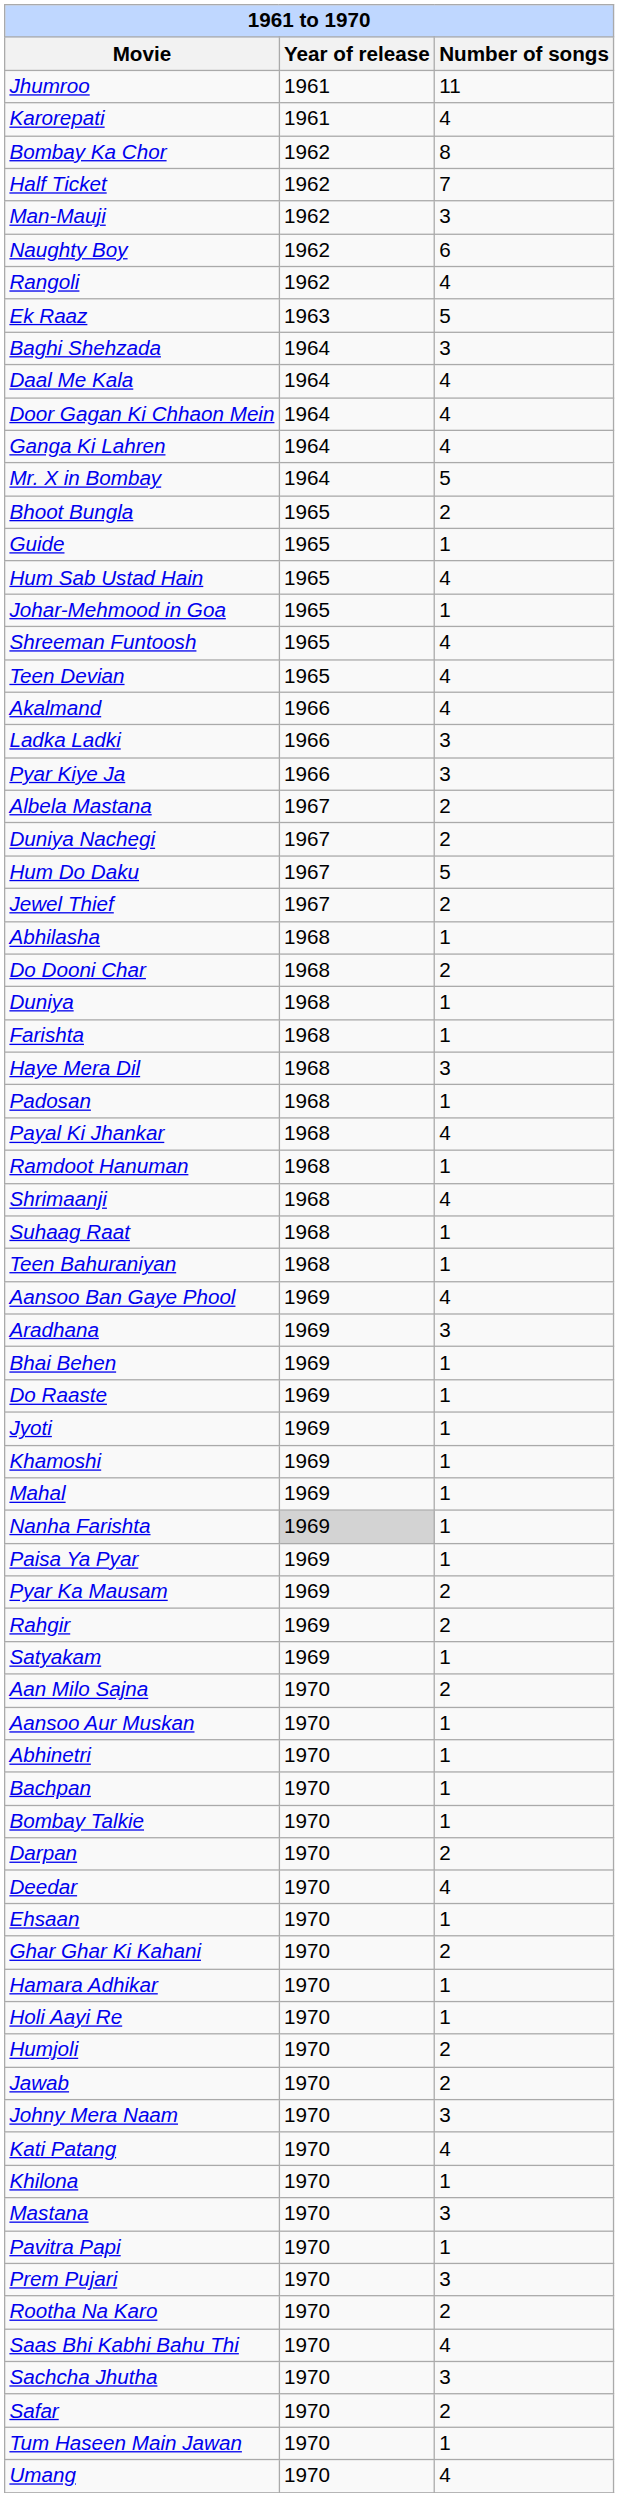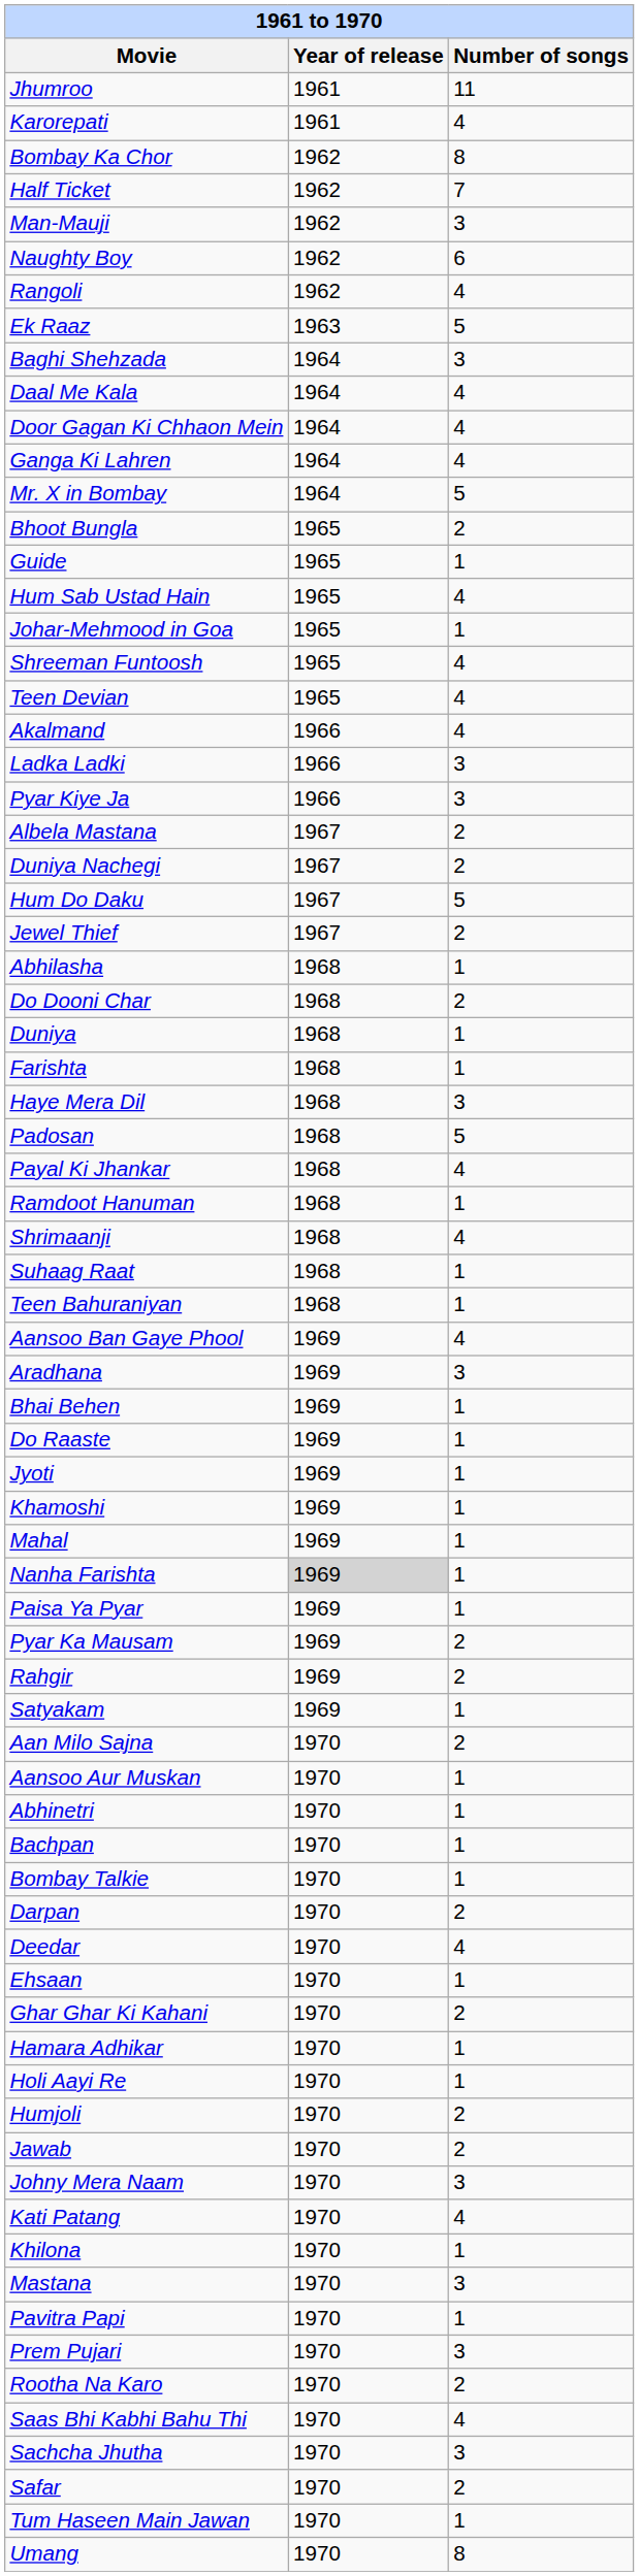 <table Class="wikitable">
 <tr>
 <th colspan="4" style="background:#bfd7ff">1961 to 1970</th>
 </tr>
 <tr>
 <th>Movie</th>
 <th>Year of release</th>
 <th>Number of songs</th>
 </tr>
 <tr>
 <td><em><a href='#'>Jhumroo</a></em></td>
 <td>1961</td>
 <td>11</td>
 </tr>
 <tr>
 <td><em><a href='#'>Karorepati</a></em></td>
 <td>1961</td>
 <td>4</td>
 </tr>
 <tr>
 <td><em><a href='#'>Bombay Ka Chor</a></em></td>
 <td>1962</td>
 <td>8</td>
 </tr>
 <tr>
 <td><em><a href='#'>Half Ticket</a></em></td>
 <td>1962</td>
 <td>7</td>
 </tr>
 <tr>
 <td><em><a href='#'>Man-Mauji</a></em></td>
 <td>1962</td>
 <td>3</td>
 </tr>
 <tr>
 <td><em><a href='#'>Naughty Boy</a></em></td>
 <td>1962</td>
 <td>6</td>
 </tr>
 <tr>
 <td><em><a href='#'>Rangoli</a></em></td>
 <td>1962</td>
 <td>4</td>
 </tr>
 <tr>
 <td><em><a href='#'>Ek Raaz</a></em></td>
 <td>1963</td>
 <td>5</td>
 </tr>
 <tr>
 <td><em><a href='#'>Baghi Shehzada</a></em></td>
 <td>1964</td>
 <td>3</td>
 </tr>
 <tr>
 <td><em><a href='#'>Daal Me Kala</a></em></td>
 <td>1964</td>
 <td>4</td>
 </tr>
 <tr>
 <td><em><a href='#'>Door Gagan Ki Chhaon Mein</a></em></td>
 <td>1964</td>
 <td>4</td>
 </tr>
 <tr>
 <td><em><a href='#'>Ganga Ki Lahren</a></em></td>
 <td>1964</td>
 <td>4</td>
 </tr>
 <tr>
 <td><em><a href='#'>Mr. X in Bombay</a></em></td>
 <td>1964</td>
 <td>5</td>
 </tr>
 <tr>
 <td><em><a href='#'>Bhoot Bungla</a></em></td>
 <td>1965</td>
 <td>2</td>
 </tr>
 <tr>
 <td><em><a href='#'>Guide</a></em></td>
 <td>1965</td>
 <td>1</td>
 </tr>
 <tr>
 <td><em><a href='#'>Hum Sab Ustad Hain</a></em></td>
 <td>1965</td>
 <td>4</td>
 </tr>
 <tr>
 <td><em><a href='#'>Johar-Mehmood in Goa</a></em></td>
 <td>1965</td>
 <td>1</td>
 </tr>
 <tr>
 <td><em><a href='#'>Shreeman Funtoosh</a></em></td>
 <td>1965</td>
 <td>4</td>
 </tr>
 <tr>
 <td><em><a href='#'>Teen Devian</a></em></td>
 <td>1965</td>
 <td>4</td>
 </tr>
 <tr>
 <td><em><a href='#'>Akalmand</a></em></td>
 <td>1966</td>
 <td>4</td>
 </tr>
 <tr>
 <td><em><a href='#'>Ladka Ladki</a></em></td>
 <td>1966</td>
 <td>3</td>
 </tr>
 <tr>
 <td><em><a href='#'>Pyar Kiye Ja</a></em></td>
 <td>1966</td>
 <td>3</td>
 </tr>
 <tr>
 <td><em><a href='#'>Albela Mastana</a></em></td>
 <td>1967</td>
 <td>2</td>
 </tr>
 <tr>
 <td><em><a href='#'>Duniya Nachegi</a></em></td>
 <td>1967</td>
 <td>2</td>
 </tr>
 <tr>
 <td><em><a href='#'>Hum Do Daku</a></em></td>
 <td>1967</td>
 <td>5</td>
 </tr>
 <tr>
 <td><em><a href='#'>Jewel Thief</a></em></td>
 <td>1967</td>
 <td>2</td>
 </tr>
 <tr>
 <td><em><a href='#'>Abhilasha</a></em></td>
 <td>1968</td>
 <td>1</td>
 </tr>
 <tr>
 <td><em><a href='#'>Do Dooni Char</a></em></td>
 <td>1968</td>
 <td>2</td>
 </tr>
 <tr>
 <td><em><a href='#'>Duniya</a></em></td>
 <td>1968</td>
 <td>1</td>
 </tr>
 <tr>
 <td><em><a href='#'>Farishta</a></em></td>
 <td>1968</td>
 <td>1</td>
 </tr>
 <tr>
 <td><em><a href='#'>Haye Mera Dil</a></em></td>
 <td>1968</td>
 <td>3</td>
 </tr>
 <tr>
 <td><em><a href='#'>Padosan</a></em></td>
 <td>1968</td>
-<td>1</td>
+<td>5</td>
 </tr>
 <tr>
 <td><em><a href='#'>Payal Ki Jhankar</a></em></td>
 <td>1968</td>
 <td>4</td>
 </tr>
 <tr>
 <td><em><a href='#'>Ramdoot Hanuman</a></em></td>
 <td>1968</td>
 <td>1</td>
 </tr>
 <tr>
 <td><em><a href='#'>Shrimaanji</a></em></td>
 <td>1968</td>
 <td>4</td>
 </tr>
 <tr>
 <td><em><a href='#'>Suhaag Raat</a></em></td>
 <td>1968</td>
 <td>1</td>
 </tr>
 <tr>
 <td><em><a href='#'>Teen Bahuraniyan</a></em></td>
 <td>1968</td>
 <td>1</td>
 </tr>
 <tr>
 <td><em><a href='#'>Aansoo Ban Gaye Phool</a></em></td>
 <td>1969</td>
 <td>4</td>
 </tr>
 <tr>
 <td><em><a href='#'>Aradhana</a></em></td>
 <td>1969</td>
 <td>3</td>
 </tr>
 <tr>
 <td><em><a href='#'>Bhai Behen</a></em></td>
 <td>1969</td>
 <td>1</td>
 </tr>
 <tr>
 <td><em><a href='#'>Do Raaste</a></em></td>
 <td>1969</td>
 <td>1</td>
 </tr>
 <tr>
 <td><em><a href='#'>Jyoti</a></em></td>
 <td>1969</td>
 <td>1</td>
 </tr>
 <tr>
 <td><em><a href='#'>Khamoshi</a></em></td>
 <td>1969</td>
 <td>1</td>
 </tr>
 <tr>
 <td><em><a href='#'>Mahal</a></em></td>
 <td>1969</td>
 <td>1</td>
 </tr>
 <tr>
 <td><em><a href='#'>Nanha Farishta</a></em></td>
 <td style="background: lightgrey;">1969</td>
 <td>1</td>
 </tr>
 <tr>
 <td><em><a href='#'>Paisa Ya Pyar</a></em></td>
 <td>1969</td>
 <td>1</td>
 </tr>
 <tr>
 <td><em><a href='#'>Pyar Ka Mausam</a></em></td>
 <td>1969</td>
 <td>2</td>
 </tr>
 <tr>
 <td><em><a href='#'>Rahgir</a></em></td>
 <td>1969</td>
 <td>2</td>
 </tr>
 <tr>
 <td><em><a href='#'>Satyakam</a></em></td>
 <td>1969</td>
 <td>1</td>
 </tr>
 <tr>
 <td><em><a href='#'>Aan Milo Sajna</a></em></td>
 <td>1970</td>
 <td>2</td>
 </tr>
 <tr>
 <td><em><a href='#'>Aansoo Aur Muskan</a></em></td>
 <td>1970</td>
 <td>1</td>
 </tr>
 <tr>
 <td><em><a href='#'>Abhinetri</a></em></td>
 <td>1970</td>
 <td>1</td>
 </tr>
 <tr>
 <td><em><a href='#'>Bachpan</a></em></td>
 <td>1970</td>
 <td>1</td>
 </tr>
 <tr>
 <td><em><a href='#'>Bombay Talkie</a></em></td>
 <td>1970</td>
 <td>1</td>
 </tr>
 <tr>
 <td><em><a href='#'>Darpan</a></em></td>
 <td>1970</td>
 <td>2</td>
 </tr>
 <tr>
 <td><em><a href='#'>Deedar</a></em></td>
 <td>1970</td>
 <td>4</td>
 </tr>
 <tr>
 <td><em><a href='#'>Ehsaan</a></em></td>
 <td>1970</td>
 <td>1</td>
 </tr>
 <tr>
 <td><em><a href='#'>Ghar Ghar Ki Kahani</a></em></td>
 <td>1970</td>
 <td>2</td>
 </tr>
 <tr>
 <td><em><a href='#'>Hamara Adhikar</a></em></td>
 <td>1970</td>
 <td>1</td>
 </tr>
 <tr>
 <td><em><a href='#'>Holi Aayi Re</a></em></td>
 <td>1970</td>
 <td>1</td>
 </tr>
 <tr>
 <td><em><a href='#'>Humjoli</a></em></td>
 <td>1970</td>
 <td>2</td>
 </tr>
 <tr>
 <td><em><a href='#'>Jawab</a></em></td>
 <td>1970</td>
 <td>2</td>
 </tr>
 <tr>
 <td><em><a href='#'>Johny Mera Naam</a></em></td>
 <td>1970</td>
 <td>3</td>
 </tr>
 <tr>
 <td><em><a href='#'>Kati Patang</a></em></td>
 <td>1970</td>
 <td>4</td>
 </tr>
 <tr>
 <td><em><a href='#'>Khilona</a></em></td>
 <td>1970</td>
 <td>1</td>
 </tr>
 <tr>
 <td><em><a href='#'>Mastana</a></em></td>
 <td>1970</td>
 <td>3</td>
 </tr>
 <tr>
 <td><em><a href='#'>Pavitra Papi</a></em></td>
 <td>1970</td>
 <td>1</td>
 </tr>
 <tr>
 <td><em><a href='#'>Prem Pujari</a></em></td>
 <td>1970</td>
 <td>3</td>
 </tr>
 <tr>
 <td><em><a href='#'>Rootha Na Karo</a></em></td>
 <td>1970</td>
 <td>2</td>
 </tr>
 <tr>
 <td><em><a href='#'>Saas Bhi Kabhi Bahu Thi</a></em></td>
 <td>1970</td>
 <td>4</td>
 </tr>
 <tr>
 <td><em><a href='#'>Sachcha Jhutha</a></em></td>
 <td>1970</td>
 <td>3</td>
 </tr>
 <tr>
 <td><em><a href='#'>Safar</a></em></td>
 <td>1970</td>
 <td>2</td>
 </tr>
 <tr>
 <td><em><a href='#'>Tum Haseen Main Jawan</a></em></td>
 <td>1970</td>
 <td>1</td>
 </tr>
 <tr>
 <td><em><a href='#'>Umang</a></em></td>
 <td>1970</td>
-<td>4</td>
+<td>8</td>
 </tr>
 <tr>
 </tr>
 </table>
